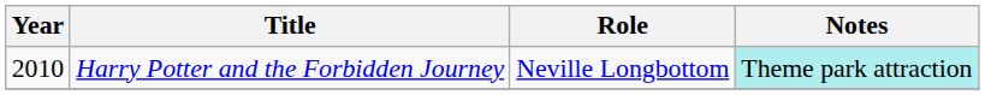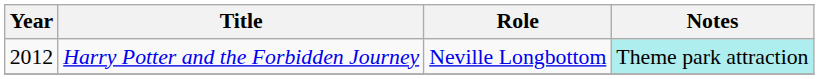 <table class="wikitable sortable">
 <tr>
 <th>Year</th>
 <th>Title</th>
 <th>Role</th>
 <th>Notes</th>
 </tr>
 <tr>
-<td>2010</td>
+<td>2012</td>
 <td><em><a href='#'>Harry Potter and the Forbidden Journey</a></em></td>
 <td><a href='#'>Neville Longbottom</a></td>
 <td style="background: paleturquoise;">Theme park attraction</td>
 </tr>
 <tr>
 </tr>
 </table>
